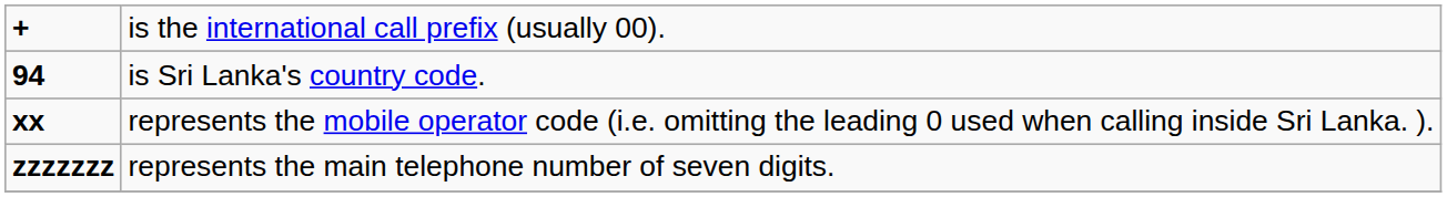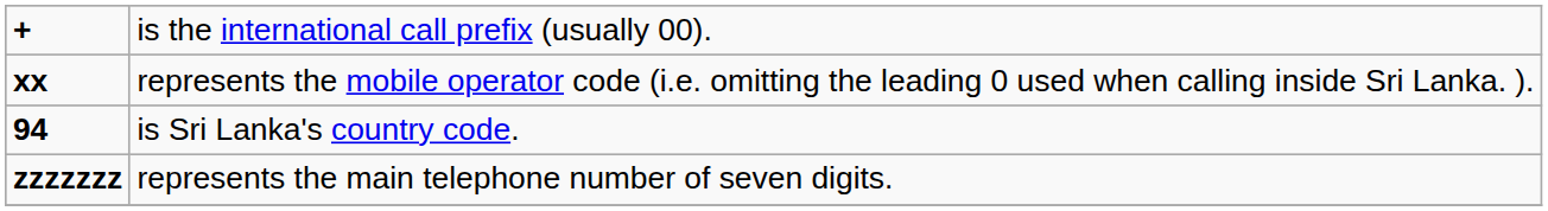 <table class="wikitable">
 <tr>
 <td><strong>+</strong></td>
 <td>is the <a href='#'>international call prefix</a> (usually 00).</td>
 </tr>
 <tr>
+<td><strong>xx</strong></td>
+<td>represents the <a href='#'>mobile operator</a> code (i.e. omitting the leading 0 used when calling inside Sri Lanka. ).</td>
+</tr>
+<tr>
 <td><strong>94</strong></td>
 <td>is Sri Lanka's <a href='#'>country code</a>.</td>
-</tr>
-<tr>
-<td><strong>xx</strong></td>
-<td>represents the <a href='#'>mobile operator</a> code (i.e. omitting the leading 0 used when calling inside Sri Lanka. ).</td>
 </tr>
 <tr>
 <td><strong>zzzzzzz</strong></td>
 <td>represents the main telephone number of seven digits.</td>
 </tr>
 <tr>
 </tr>
 </table>
